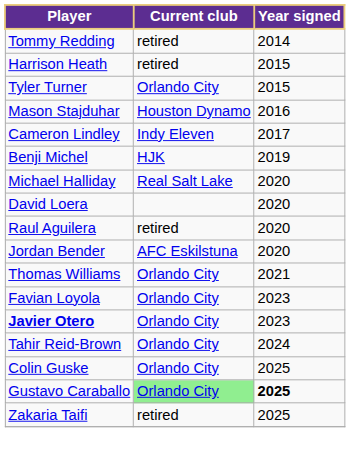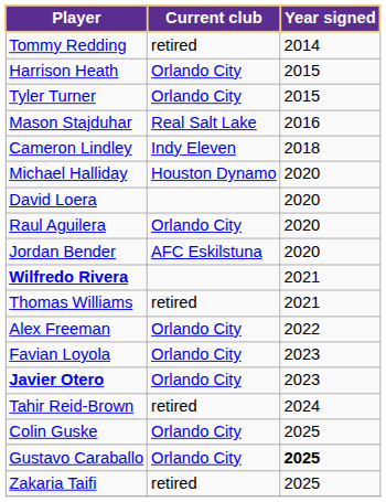 <table class="wikitable" style="text-align:center">
 <tr>
 <th style="background:#5C2D91; color:#FFFFFF; border:2px solid #EBCD7D;">Player</th>
 <th style="background:#5C2D91; color:#FFFFFF; border:2px solid #EBCD7D;">Current club</th>
 <th style="background:#5C2D91; color:#FFFFFF; border:2px solid #EBCD7D;">Year signed</th>
 </tr>
 <tr>
 <td align=left> <a href='#'>Tommy Redding</a></td>
 <td align=left>retired</td>
 <td align=left>2014</td>
 </tr>
 <tr>
 <td align=left> <a href='#'>Harrison Heath</a></td>
-<td align=left>retired</td>
+<td align=left> <a href='#'>Orlando City</a></td>
 <td align=left>2015</td>
 </tr>
 <tr>
 <td align=left> <a href='#'>Tyler Turner</a></td>
 <td align=left> <a href='#'>Orlando City</a></td>
 <td align=left>2015</td>
 </tr>
 <tr>
 <td align=left> <a href='#'>Mason Stajduhar</a></td>
-<td align=left> <a href='#'>Houston Dynamo</a></td>
+<td align=left> <a href='#'>Real Salt Lake</a></td>
 <td align=left>2016</td>
 </tr>
 <tr>
 <td align=left> <a href='#'>Cameron Lindley</a></td>
 <td align=left> <a href='#'>Indy Eleven</a></td>
-<td align=left>2017</td>
-</tr>
-<tr>
-<td align=left> <a href='#'>Benji Michel</a></td>
-<td align=left> <a href='#'>HJK</a></td>
-<td align=left>2019</td>
+<td align=left>2018</td>
 </tr>
 <tr>
 <td align=left> <a href='#'>Michael Halliday</a></td>
-<td align=left> <a href='#'>Real Salt Lake</a></td>
+<td align=left> <a href='#'>Houston Dynamo</a></td>
 <td align=left>2020</td>
 </tr>
 <tr>
 <td align=left> <a href='#'>David Loera</a></td>
 <td align=left></td>
 <td align=left>2020</td>
 </tr>
 <tr>
 <td align=left> <a href='#'>Raul Aguilera</a></td>
-<td align=left>retired</td>
+<td align=left> <a href='#'>Orlando City</a></td>
 <td align=left>2020</td>
 </tr>
 <tr>
 <td align=left> <a href='#'>Jordan Bender</a></td>
 <td align=left> <a href='#'>AFC Eskilstuna</a></td>
 <td align=left>2020</td>
 </tr>
 <tr>
+<td align=left> <strong><a href='#'>Wilfredo Rivera</a></strong></td>
+<td align=left></td>
+<td align=left>2021</td>
+</tr>
+<tr>
 <td align=left> <a href='#'>Thomas Williams</a></td>
+<td align=left>retired</td>
+<td align=left>2021</td>
+</tr>
+<tr>
+<td align=left> <a href='#'>Alex Freeman</a></td>
 <td align=left> <a href='#'>Orlando City</a></td>
-<td align=left>2021</td>
+<td align=left>2022</td>
 </tr>
 <tr>
 <td align=left> <a href='#'>Favian Loyola</a></td>
 <td align=left> <a href='#'>Orlando City</a></td>
 <td align=left>2023</td>
 </tr>
 <tr>
 <td align=left> <a href='#'><strong>Javier Otero</strong></a></td>
 <td align=left> <a href='#'>Orlando City</a></td>
 <td align=left>2023</td>
 </tr>
 <tr>
 <td align=left> <a href='#'>Tahir Reid-Brown</a></td>
-<td align=left> <a href='#'>Orlando City</a></td>
+<td align=left>retired</td>
 <td align=left>2024</td>
 </tr>
 <tr>
 <td align=left> <a href='#'>Colin Guske</a></td>
 <td align=left> <a href='#'>Orlando City</a></td>
 <td align=left>2025</td>
 </tr>
 <tr>
 <td align=left> <a href='#'>Gustavo Caraballo</a></td>
-<td align=left style="background: lightgreen;"> <a href='#'>Orlando City</a></td>
+<td align=left> <a href='#'>Orlando City</a></td>
 <td align=left><strong>2025</strong></td>
 </tr>
 <tr>
 <td align=left> <a href='#'>Zakaria Taifi</a></td>
 <td align=left>retired</td>
 <td align=left>2025</td>
 </tr>
 <tr>
 </tr>
 </table>
